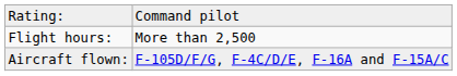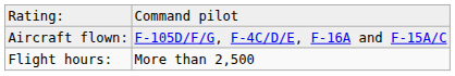 <table class="wikitable">
 <tr style="background:#efefef;">
 <td>Rating:</td>
 <td style="text-align:left;">Command pilot</td>
 </tr>
+<tr style="background:#efefef;">
+<td>Aircraft flown:</td>
+<td style="text-align:left;"><a href='#'>F-105D/F/G</a>, <a href='#'>F-4C/D/E</a>, <a href='#'>F-16A</a> and <a href='#'>F-15A/C</a></td>
+</tr>
 <tr>
 <td>Flight hours:</td>
 <td>More than 2,500</td>
 </tr>
-<tr style="background:#efefef;">
-<td>Aircraft flown:</td>
-<td style="text-align:left;"><a href='#'>F-105D/F/G</a>, <a href='#'>F-4C/D/E</a>, <a href='#'>F-16A</a> and <a href='#'>F-15A/C</a></td>
-</tr>
 </table>
